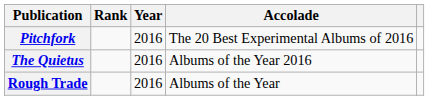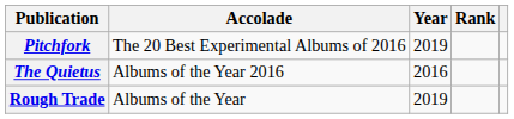 <table class="sortable wikitable plainrowheaders">
 <tr>
 <th scope="col">Publication</th>
+<th scope="col">Accolade</th>
+<th scope="col">Year</th>
 <th scope="col">Rank</th>
-<th scope="col">Year</th>
-<th scope="col">Accolade</th>
 <th scope="col" class="unsortable"></th>
 </tr>
 <tr>
 <th scope="row"><em><a href='#'>Pitchfork</a></em></th>
+<td>The 20 Best Experimental Albums of 2016</td>
+<td>2019</td>
 <td></td>
-<td>2016</td>
-<td>The 20 Best Experimental Albums of 2016</td>
 <td></td>
 </tr>
 <tr>
 <th scope="row"><em><a href='#'>The Quietus</a></em></th>
+<td>Albums of the Year 2016</td>
+<td>2016</td>
 <td></td>
-<td>2016</td>
-<td>Albums of the Year 2016</td>
 <td></td>
 </tr>
 <tr>
 <th scope="row"><a href='#'>Rough Trade</a></th>
+<td>Albums of the Year</td>
+<td>2019</td>
 <td></td>
-<td>2016</td>
-<td>Albums of the Year</td>
 <td></td>
 </tr>
 </table>
